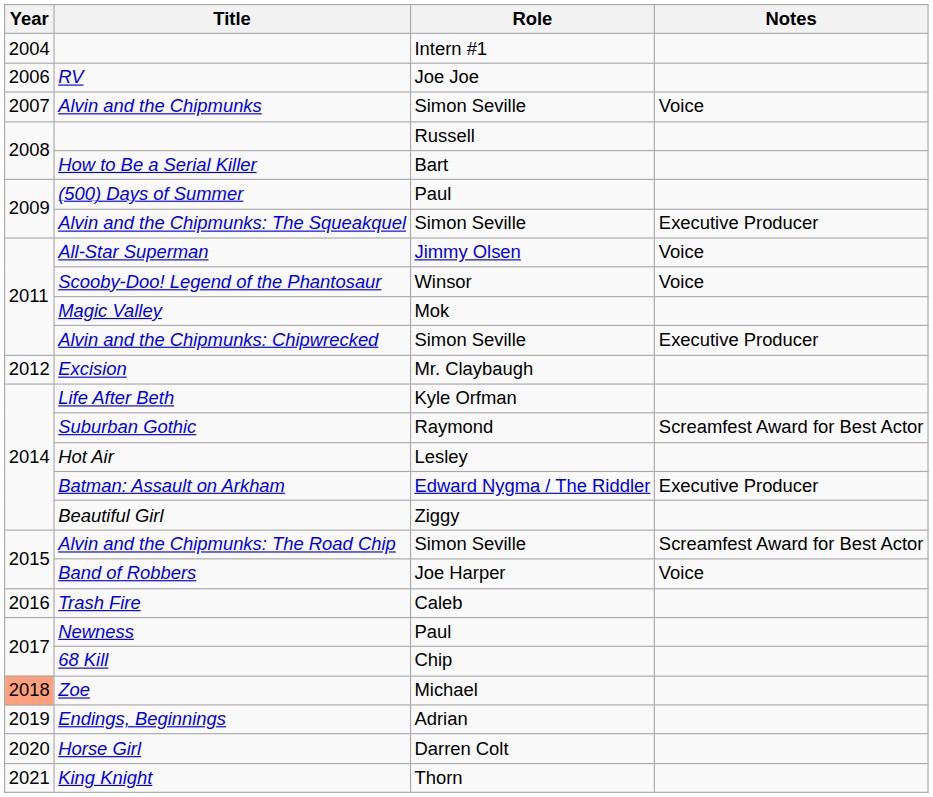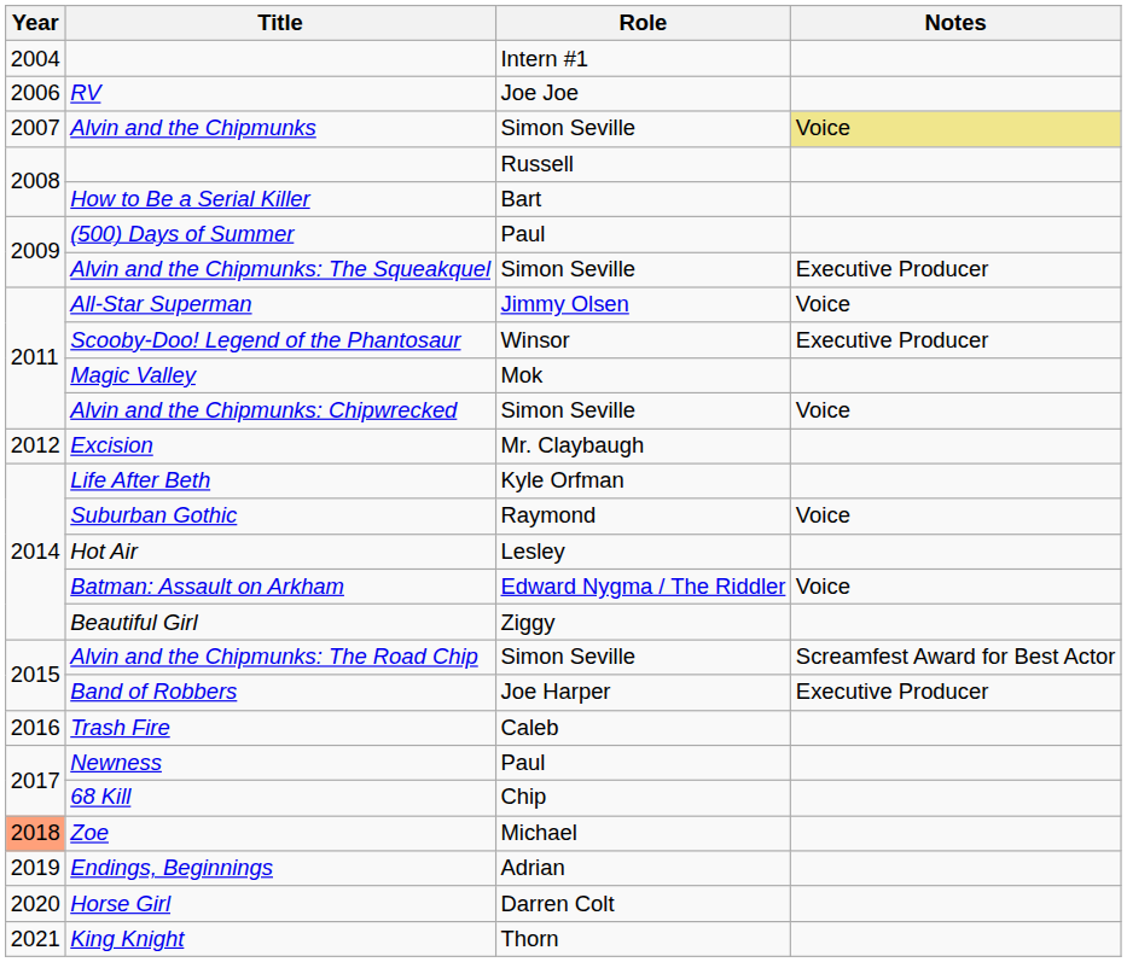 <table class="wikitable sortable">
 <tr>
 <th>Year</th>
 <th>Title</th>
 <th>Role</th>
 <th class="unsortable">Notes</th>
 </tr>
 <tr>
 <td>2004</td>
 <td><em></em></td>
 <td>Intern #1</td>
 <td></td>
 </tr>
 <tr>
 <td>2006</td>
 <td><em><a href='#'>RV</a></em></td>
 <td>Joe Joe</td>
 <td></td>
 </tr>
 <tr>
 <td>2007</td>
 <td><em><a href='#'>Alvin and the Chipmunks</a></em></td>
 <td>Simon Seville</td>
-<td>Voice</td>
+<td style="background: khaki;">Voice</td>
 </tr>
 <tr>
 <td rowspan="2">2008</td>
 <td><em></em></td>
 <td>Russell</td>
 <td></td>
 </tr>
 <tr>
 <td><em><a href='#'>How to Be a Serial Killer</a></em></td>
 <td>Bart</td>
 <td></td>
 </tr>
 <tr>
 <td rowspan="2">2009</td>
 <td><em><a href='#'>(500) Days of Summer</a></em></td>
 <td>Paul</td>
 <td></td>
 </tr>
 <tr>
 <td><em><a href='#'>Alvin and the Chipmunks: The Squeakquel</a></em></td>
 <td>Simon Seville</td>
 <td>Executive Producer</td>
 </tr>
 <tr>
 <td rowspan="4">2011</td>
 <td><em><a href='#'>All-Star Superman</a></em></td>
 <td><a href='#'>Jimmy Olsen</a></td>
 <td>Voice</td>
 </tr>
 <tr>
 <td><em><a href='#'>Scooby-Doo! Legend of the Phantosaur</a></em></td>
 <td>Winsor</td>
-<td>Voice</td>
+<td>Executive Producer</td>
 </tr>
 <tr>
 <td><em><a href='#'>Magic Valley</a></em></td>
 <td>Mok</td>
 <td></td>
 </tr>
 <tr>
 <td><em><a href='#'>Alvin and the Chipmunks: Chipwrecked</a></em></td>
 <td>Simon Seville</td>
-<td>Executive Producer</td>
+<td>Voice</td>
 </tr>
 <tr>
 <td>2012</td>
 <td><em><a href='#'>Excision</a></em></td>
 <td>Mr. Claybaugh</td>
 <td></td>
 </tr>
 <tr>
 <td rowspan="5">2014</td>
 <td><em><a href='#'>Life After Beth</a></em></td>
 <td>Kyle Orfman</td>
 <td></td>
 </tr>
 <tr>
 <td><em><a href='#'>Suburban Gothic</a></em></td>
 <td>Raymond</td>
-<td>Screamfest Award for Best Actor</td>
+<td>Voice</td>
 </tr>
 <tr>
 <td><em>Hot Air</em></td>
 <td>Lesley</td>
 <td></td>
 </tr>
 <tr>
 <td><em><a href='#'>Batman: Assault on Arkham</a></em></td>
 <td><a href='#'>Edward Nygma / The Riddler</a></td>
-<td>Executive Producer</td>
+<td>Voice</td>
 </tr>
 <tr>
 <td><em>Beautiful Girl</em></td>
 <td>Ziggy</td>
 <td></td>
 </tr>
 <tr>
 <td rowspan="2">2015</td>
 <td><em><a href='#'>Alvin and the Chipmunks: The Road Chip</a></em></td>
 <td>Simon Seville</td>
 <td>Screamfest Award for Best Actor</td>
 </tr>
 <tr>
 <td><em><a href='#'>Band of Robbers</a></em></td>
 <td>Joe Harper</td>
-<td>Voice</td>
+<td>Executive Producer</td>
 </tr>
 <tr>
 <td>2016</td>
 <td><em><a href='#'>Trash Fire</a></em></td>
 <td>Caleb</td>
 <td></td>
 </tr>
 <tr>
 <td rowspan="2">2017</td>
 <td><em><a href='#'>Newness</a></em></td>
 <td>Paul</td>
 <td></td>
 </tr>
 <tr>
 <td><em><a href='#'>68 Kill</a></em></td>
 <td>Chip</td>
 <td></td>
 </tr>
 <tr>
 <td style="background: lightsalmon;">2018</td>
 <td><em><a href='#'>Zoe</a></em></td>
 <td>Michael</td>
 <td></td>
 </tr>
 <tr>
 <td>2019</td>
 <td><em><a href='#'>Endings, Beginnings</a></em></td>
 <td>Adrian</td>
 <td></td>
 </tr>
 <tr>
 <td>2020</td>
 <td><em><a href='#'>Horse Girl</a></em></td>
 <td>Darren Colt</td>
 <td></td>
 </tr>
 <tr>
 <td>2021</td>
 <td><em><a href='#'>King Knight</a></em></td>
 <td>Thorn</td>
 <td></td>
 </tr>
 </table>
